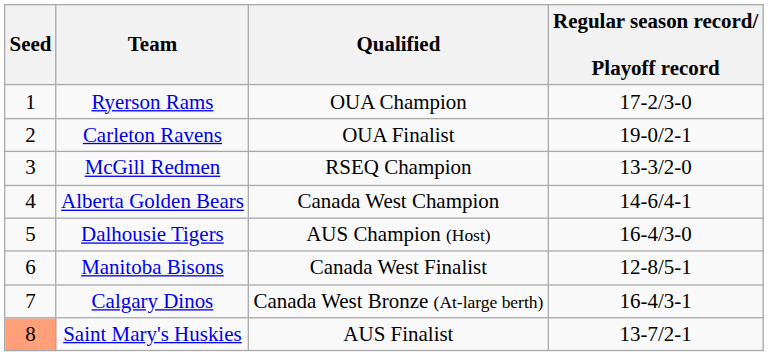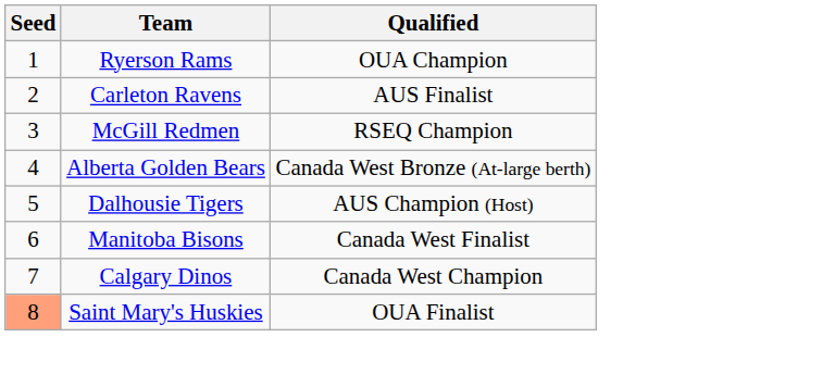 <table class="wikitable sortable" style="text-align: center;">
 <tr bgcolor="#efefef" align=center>
 <th align=left>Seed</th>
 <th align=left>Team</th>
 <th align=left>Qualified</th>
-<th align=left>Regular season record/<br><br>Playoff record</th>
 </tr>
 <tr align=center>
 <td>1</td>
 <td><a href='#'>Ryerson Rams</a></td>
 <td>OUA Champion</td>
-<td>17-2/3-0</td>
 </tr>
 <tr align=center>
 <td>2</td>
 <td><a href='#'>Carleton Ravens</a></td>
-<td>OUA Finalist</td>
-<td>19-0/2-1</td>
+<td>AUS Finalist</td>
 </tr>
 <tr align=center>
 <td>3</td>
 <td><a href='#'>McGill Redmen</a></td>
 <td>RSEQ Champion</td>
-<td>13-3/2-0</td>
 </tr>
 <tr align=center>
 <td>4</td>
 <td><a href='#'>Alberta Golden Bears</a></td>
-<td>Canada West Champion</td>
-<td>14-6/4-1</td>
+<td>Canada West Bronze <small>(At-large berth)</small></td>
 </tr>
 <tr align=center>
 <td>5</td>
 <td><a href='#'>Dalhousie Tigers</a></td>
 <td>AUS Champion <small>(Host)</small></td>
-<td>16-4/3-0</td>
 </tr>
 <tr align=center>
 <td>6</td>
 <td><a href='#'>Manitoba Bisons</a></td>
 <td>Canada West Finalist</td>
-<td>12-8/5-1</td>
 </tr>
 <tr align=center>
 <td>7</td>
 <td><a href='#'>Calgary Dinos</a></td>
-<td>Canada West Bronze <small>(At-large berth)</small></td>
-<td>16-4/3-1</td>
+<td>Canada West Champion</td>
 </tr>
 <tr align=center>
 <td style="background: lightsalmon;">8</td>
 <td><a href='#'>Saint Mary's Huskies</a></td>
-<td>AUS Finalist</td>
-<td>13-7/2-1</td>
+<td>OUA Finalist</td>
 </tr>
 </table>
